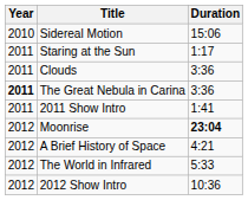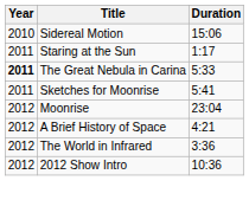 <table class="wikitable">
 <tr>
 <th>Year</th>
 <th>Title</th>
 <th>Duration</th>
 </tr>
 <tr>
 <td>2010</td>
 <td>Sidereal Motion</td>
 <td>15:06</td>
 </tr>
 <tr>
 <td>2011</td>
 <td>Staring at the Sun</td>
 <td>1:17</td>
 </tr>
 <tr>
-<td>2011</td>
-<td>Clouds</td>
-<td>3:36</td>
-</tr>
-<tr>
 <td><strong>2011</strong></td>
 <td>The Great Nebula in Carina</td>
-<td>3:36</td>
+<td>5:33</td>
 </tr>
 <tr>
 <td>2011</td>
-<td>2011 Show Intro</td>
-<td>1:41</td>
+<td>Sketches for Moonrise</td>
+<td>5:41</td>
 </tr>
 <tr>
 <td>2012</td>
 <td>Moonrise</td>
-<td><strong>23:04</strong></td>
+<td>23:04</td>
 </tr>
 <tr>
 <td>2012</td>
 <td>A Brief History of Space</td>
 <td>4:21</td>
 </tr>
 <tr>
 <td>2012</td>
 <td>The World in Infrared</td>
-<td>5:33</td>
+<td>3:36</td>
 </tr>
 <tr>
 <td>2012</td>
 <td>2012 Show Intro</td>
 <td>10:36</td>
 </tr>
 </table>
